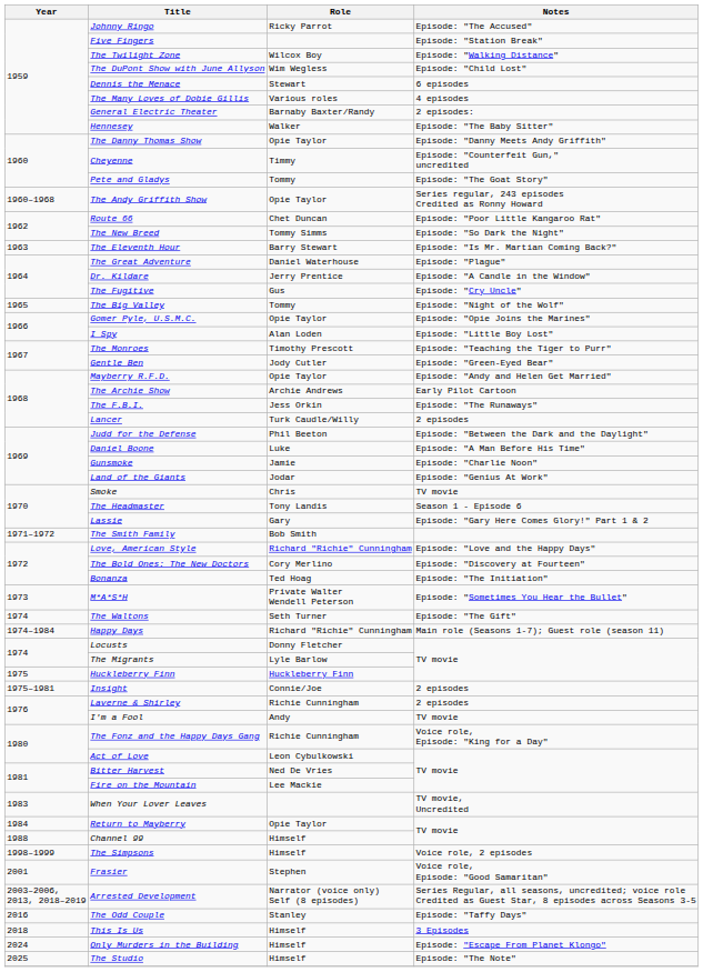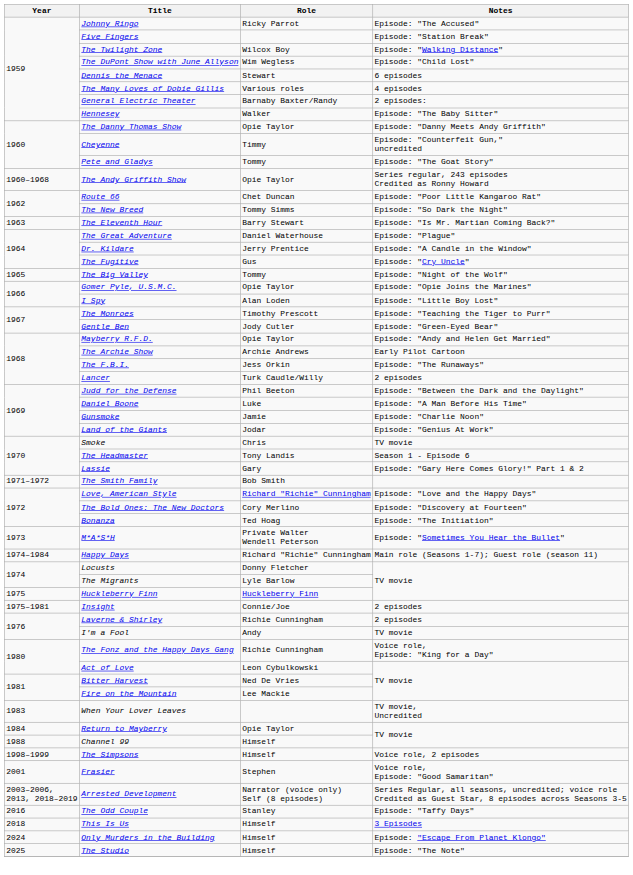 <table class="wikitable">
 <tr>
 <th>Year</th>
 <th>Title</th>
 <th>Role</th>
 <th>Notes</th>
 </tr>
 <tr>
 <td rowspan="8">1959</td>
 <td><em><a href='#'>Johnny Ringo</a></em></td>
 <td>Ricky Parrot</td>
 <td>Episode: "The Accused"</td>
 </tr>
 <tr>
 <td><em><a href='#'>Five Fingers</a></em></td>
 <td></td>
 <td>Episode: "Station Break"</td>
 </tr>
 <tr>
 <td><em><a href='#'>The Twilight Zone</a></em></td>
 <td>Wilcox Boy</td>
 <td>Episode: "<a href='#'>Walking Distance</a>"</td>
 </tr>
 <tr>
 <td><em><a href='#'>The DuPont Show with June Allyson</a></em></td>
 <td>Wim Wegless</td>
 <td>Episode: "Child Lost"</td>
 </tr>
 <tr>
 <td><em><a href='#'>Dennis the Menace</a></em></td>
 <td>Stewart</td>
 <td>6 episodes</td>
 </tr>
 <tr>
 <td><em><a href='#'>The Many Loves of Dobie Gillis</a></em></td>
 <td>Various roles</td>
 <td>4 episodes</td>
 </tr>
 <tr>
 <td><em><a href='#'>General Electric Theater</a></em></td>
 <td>Barnaby Baxter/Randy</td>
 <td>2 episodes:</td>
 </tr>
 <tr>
 <td><em><a href='#'>Hennesey</a></em></td>
 <td>Walker</td>
 <td>Episode: "The Baby Sitter"</td>
 </tr>
 <tr>
 <td rowspan="3">1960</td>
 <td><em><a href='#'>The Danny Thomas Show</a></em></td>
 <td>Opie Taylor</td>
 <td>Episode: "Danny Meets Andy Griffith"</td>
 </tr>
 <tr>
 <td><em><a href='#'>Cheyenne</a></em></td>
 <td>Timmy</td>
 <td>Episode: "Counterfeit Gun,"<br>uncredited</td>
 </tr>
 <tr>
 <td><em><a href='#'>Pete and Gladys</a></em></td>
 <td>Tommy</td>
 <td>Episode: "The Goat Story"</td>
 </tr>
 <tr>
 <td>1960–1968</td>
 <td><em><a href='#'>The Andy Griffith Show</a></em></td>
 <td>Opie Taylor</td>
 <td>Series regular, 243 episodes<br>Credited as Ronny Howard</td>
 </tr>
 <tr>
 <td rowspan="2">1962</td>
 <td><em><a href='#'>Route 66</a></em></td>
 <td>Chet Duncan</td>
 <td>Episode: "Poor Little Kangaroo Rat"</td>
 </tr>
 <tr>
 <td><em><a href='#'>The New Breed</a></em></td>
 <td>Tommy Simms</td>
 <td>Episode: "So Dark the Night"</td>
 </tr>
 <tr>
 <td>1963</td>
 <td><em><a href='#'>The Eleventh Hour</a></em></td>
 <td>Barry Stewart</td>
 <td>Episode: "Is Mr. Martian Coming Back?"</td>
 </tr>
 <tr>
 <td rowspan="3">1964</td>
 <td><em><a href='#'>The Great Adventure</a></em></td>
 <td>Daniel Waterhouse</td>
 <td>Episode: "Plague"</td>
 </tr>
 <tr>
 <td><em><a href='#'>Dr. Kildare</a></em></td>
 <td>Jerry Prentice</td>
 <td>Episode: "A Candle in the Window"</td>
 </tr>
 <tr>
 <td><em><a href='#'>The Fugitive</a></em></td>
 <td>Gus</td>
 <td>Episode: "<a href='#'>Cry Uncle</a>"</td>
 </tr>
 <tr>
 <td>1965</td>
 <td><em><a href='#'>The Big Valley</a></em></td>
 <td>Tommy</td>
 <td>Episode: "Night of the Wolf"</td>
 </tr>
 <tr>
 <td rowspan="2">1966</td>
 <td><em><a href='#'>Gomer Pyle, U.S.M.C.</a></em></td>
 <td>Opie Taylor</td>
 <td>Episode: "Opie Joins the Marines"</td>
 </tr>
 <tr>
 <td><em><a href='#'>I Spy</a></em></td>
 <td>Alan Loden</td>
 <td>Episode: "Little Boy Lost"</td>
 </tr>
 <tr>
 <td rowspan="2">1967</td>
 <td><em><a href='#'>The Monroes</a></em></td>
 <td>Timothy Prescott</td>
 <td>Episode: "Teaching the Tiger to Purr"</td>
 </tr>
 <tr>
 <td><em><a href='#'>Gentle Ben</a></em></td>
 <td>Jody Cutler</td>
 <td>Episode: "Green-Eyed Bear"</td>
 </tr>
 <tr>
 <td rowspan="4">1968</td>
 <td><em><a href='#'>Mayberry R.F.D.</a></em></td>
 <td>Opie Taylor</td>
 <td>Episode: "Andy and Helen Get Married"</td>
 </tr>
 <tr>
 <td><em><a href='#'>The Archie Show</a></em></td>
 <td>Archie Andrews</td>
 <td>Early Pilot Cartoon</td>
 </tr>
 <tr>
 <td><em><a href='#'>The F.B.I.</a></em></td>
 <td>Jess Orkin</td>
 <td>Episode: "The Runaways"</td>
 </tr>
 <tr>
 <td><em><a href='#'>Lancer</a></em></td>
 <td>Turk Caudle/Willy</td>
 <td>2 episodes</td>
 </tr>
 <tr>
 <td rowspan="4">1969</td>
 <td><em><a href='#'>Judd for the Defense</a></em></td>
 <td>Phil Beeton</td>
 <td>Episode: "Between the Dark and the Daylight"</td>
 </tr>
 <tr>
 <td><em><a href='#'>Daniel Boone</a></em></td>
 <td>Luke</td>
 <td>Episode: "A Man Before His Time"</td>
 </tr>
 <tr>
 <td><em><a href='#'>Gunsmoke</a></em></td>
 <td>Jamie</td>
 <td>Episode: "Charlie Noon"</td>
 </tr>
 <tr>
 <td><em><a href='#'>Land of the Giants</a></em></td>
 <td>Jodar</td>
 <td>Episode: "Genius At Work"</td>
 </tr>
 <tr>
 <td rowspan="3">1970</td>
 <td><em>Smoke</em></td>
 <td>Chris</td>
 <td>TV movie</td>
 </tr>
 <tr>
 <td><em><a href='#'>The Headmaster</a></em></td>
 <td>Tony Landis</td>
 <td>Season 1 - Episode 6</td>
 </tr>
 <tr>
 <td><em><a href='#'>Lassie</a></em></td>
 <td>Gary</td>
 <td>Episode: "Gary Here Comes Glory!" Part 1 & 2</td>
 </tr>
 <tr>
 <td>1971–1972</td>
 <td><em><a href='#'>The Smith Family</a></em></td>
 <td>Bob Smith</td>
 <td></td>
 </tr>
 <tr>
 <td rowspan="3">1972</td>
 <td><em><a href='#'>Love, American Style</a></em></td>
 <td><a href='#'>Richard "Richie" Cunningham</a></td>
 <td>Episode: "Love and the Happy Days"</td>
 </tr>
 <tr>
 <td><em><a href='#'>The Bold Ones: The New Doctors</a></em></td>
 <td>Cory Merlino</td>
 <td>Episode: "Discovery at Fourteen"</td>
 </tr>
 <tr>
 <td><em><a href='#'>Bonanza</a></em></td>
 <td>Ted Hoag</td>
 <td>Episode: "The Initiation"</td>
 </tr>
 <tr>
 <td>1973</td>
 <td><em><a href='#'>M*A*S*H</a></em></td>
 <td>Private Walter<br>Wendell Peterson</td>
 <td>Episode: "<a href='#'>Sometimes You Hear the Bullet</a>"</td>
 </tr>
 <tr>
-<td>1974</td>
-<td><em><a href='#'>The Waltons</a></em></td>
-<td>Seth Turner</td>
-<td>Episode: "The Gift"</td>
-</tr>
-<tr>
 <td>1974–1984</td>
 <td><em><a href='#'>Happy Days</a></em></td>
 <td>Richard "Richie" Cunningham</td>
 <td>Main role (Seasons 1-7); Guest role (season 11)</td>
 </tr>
 <tr>
 <td rowspan="2">1974</td>
 <td><em>Locusts</em></td>
 <td>Donny Fletcher</td>
 <td rowspan="3">TV movie</td>
 </tr>
 <tr>
 <td><em>The Migrants</em></td>
 <td>Lyle Barlow</td>
 </tr>
 <tr>
 <td>1975</td>
 <td><em><a href='#'>Huckleberry Finn</a></em></td>
 <td><a href='#'>Huckleberry Finn</a></td>
 </tr>
 <tr>
 <td>1975–1981</td>
 <td><em><a href='#'>Insight</a></em></td>
 <td>Connie/Joe</td>
 <td>2 episodes</td>
 </tr>
 <tr>
 <td rowspan="2">1976</td>
 <td><em><a href='#'>Laverne & Shirley</a></em></td>
 <td>Richie Cunningham</td>
 <td>2 episodes</td>
 </tr>
 <tr>
 <td><em>I'm a Fool</em></td>
 <td>Andy</td>
 <td>TV movie</td>
 </tr>
 <tr>
 <td rowspan="2">1980</td>
 <td><em><a href='#'>The Fonz and the Happy Days Gang</a></em></td>
 <td>Richie Cunningham</td>
 <td>Voice role,<br>Episode: "King for a Day"</td>
 </tr>
 <tr>
 <td><em><a href='#'>Act of Love</a></em></td>
 <td>Leon Cybulkowski</td>
 <td rowspan="3">TV movie</td>
 </tr>
 <tr>
 <td rowspan="2">1981</td>
 <td><em><a href='#'>Bitter Harvest</a></em></td>
 <td>Ned De Vries</td>
 </tr>
 <tr>
 <td><em><a href='#'>Fire on the Mountain</a></em></td>
 <td>Lee Mackie</td>
 </tr>
 <tr>
 <td>1983</td>
 <td><em>When Your Lover Leaves</em></td>
 <td></td>
 <td>TV movie,<br>Uncredited</td>
 </tr>
 <tr>
 <td>1984</td>
 <td><em><a href='#'>Return to Mayberry</a></em></td>
 <td>Opie Taylor</td>
 <td rowspan="2">TV movie</td>
 </tr>
 <tr>
 <td>1988</td>
 <td><em>Channel 99</em></td>
 <td>Himself</td>
 </tr>
 <tr>
 <td>1998–1999</td>
 <td><em><a href='#'>The Simpsons</a></em></td>
 <td>Himself</td>
 <td>Voice role, 2 episodes</td>
 </tr>
 <tr>
 <td>2001</td>
 <td><em><a href='#'>Frasier</a></em></td>
 <td>Stephen</td>
 <td>Voice role,<br>Episode: "Good Samaritan"</td>
 </tr>
 <tr>
 <td>2003–2006,<br>2013, 2018–2019</td>
 <td><em><a href='#'>Arrested Development</a></em></td>
 <td>Narrator (voice only)<br>Self (8 episodes)</td>
 <td>Series Regular, all seasons, uncredited; voice role<br>Credited as Guest Star, 8 episodes across Seasons 3-5</td>
 </tr>
 <tr>
 <td>2016</td>
 <td><em><a href='#'>The Odd Couple</a></em></td>
 <td>Stanley</td>
 <td>Episode: "Taffy Days"</td>
 </tr>
 <tr>
 <td>2018</td>
 <td><em><a href='#'>This Is Us</a></em></td>
 <td>Himself</td>
 <td><a href='#'>3 Episodes</a></td>
 </tr>
 <tr>
 <td>2024</td>
 <td><em><a href='#'>Only Murders in the Building</a></em></td>
 <td>Himself</td>
 <td>Episode: <a href='#'>"Escape From Planet Klongo"</a></td>
 </tr>
 <tr>
 <td>2025</td>
 <td><em><a href='#'>The Studio</a></em></td>
 <td>Himself</td>
 <td>Episode: "The Note"</td>
 </tr>
 <tr>
 </tr>
 </table>
